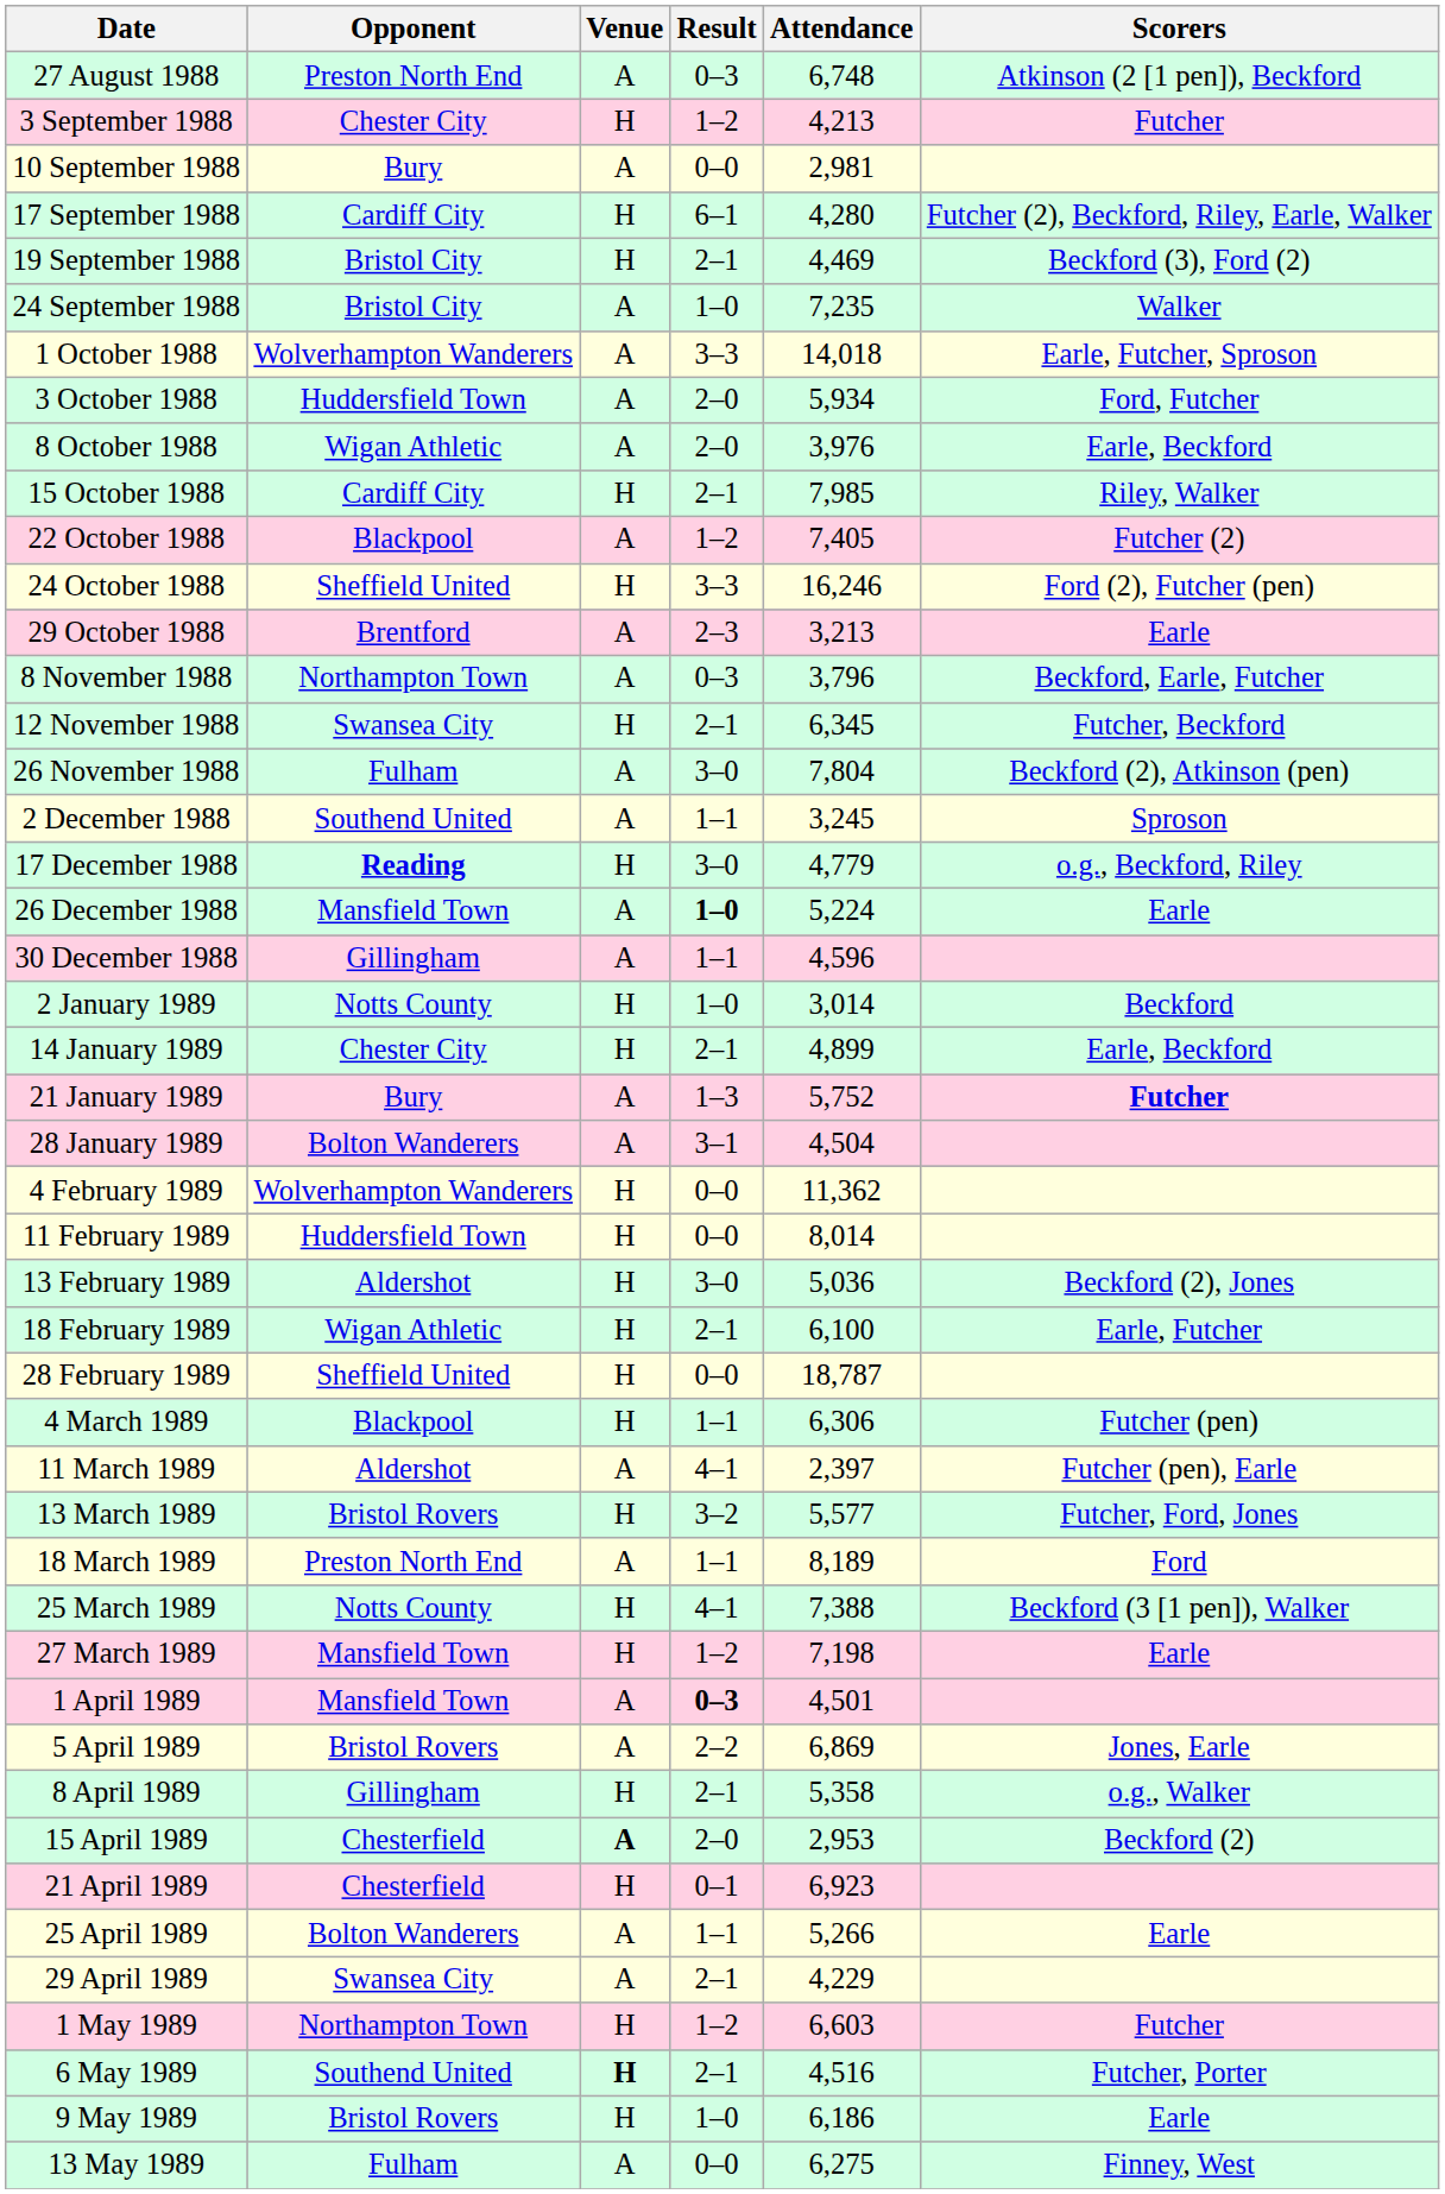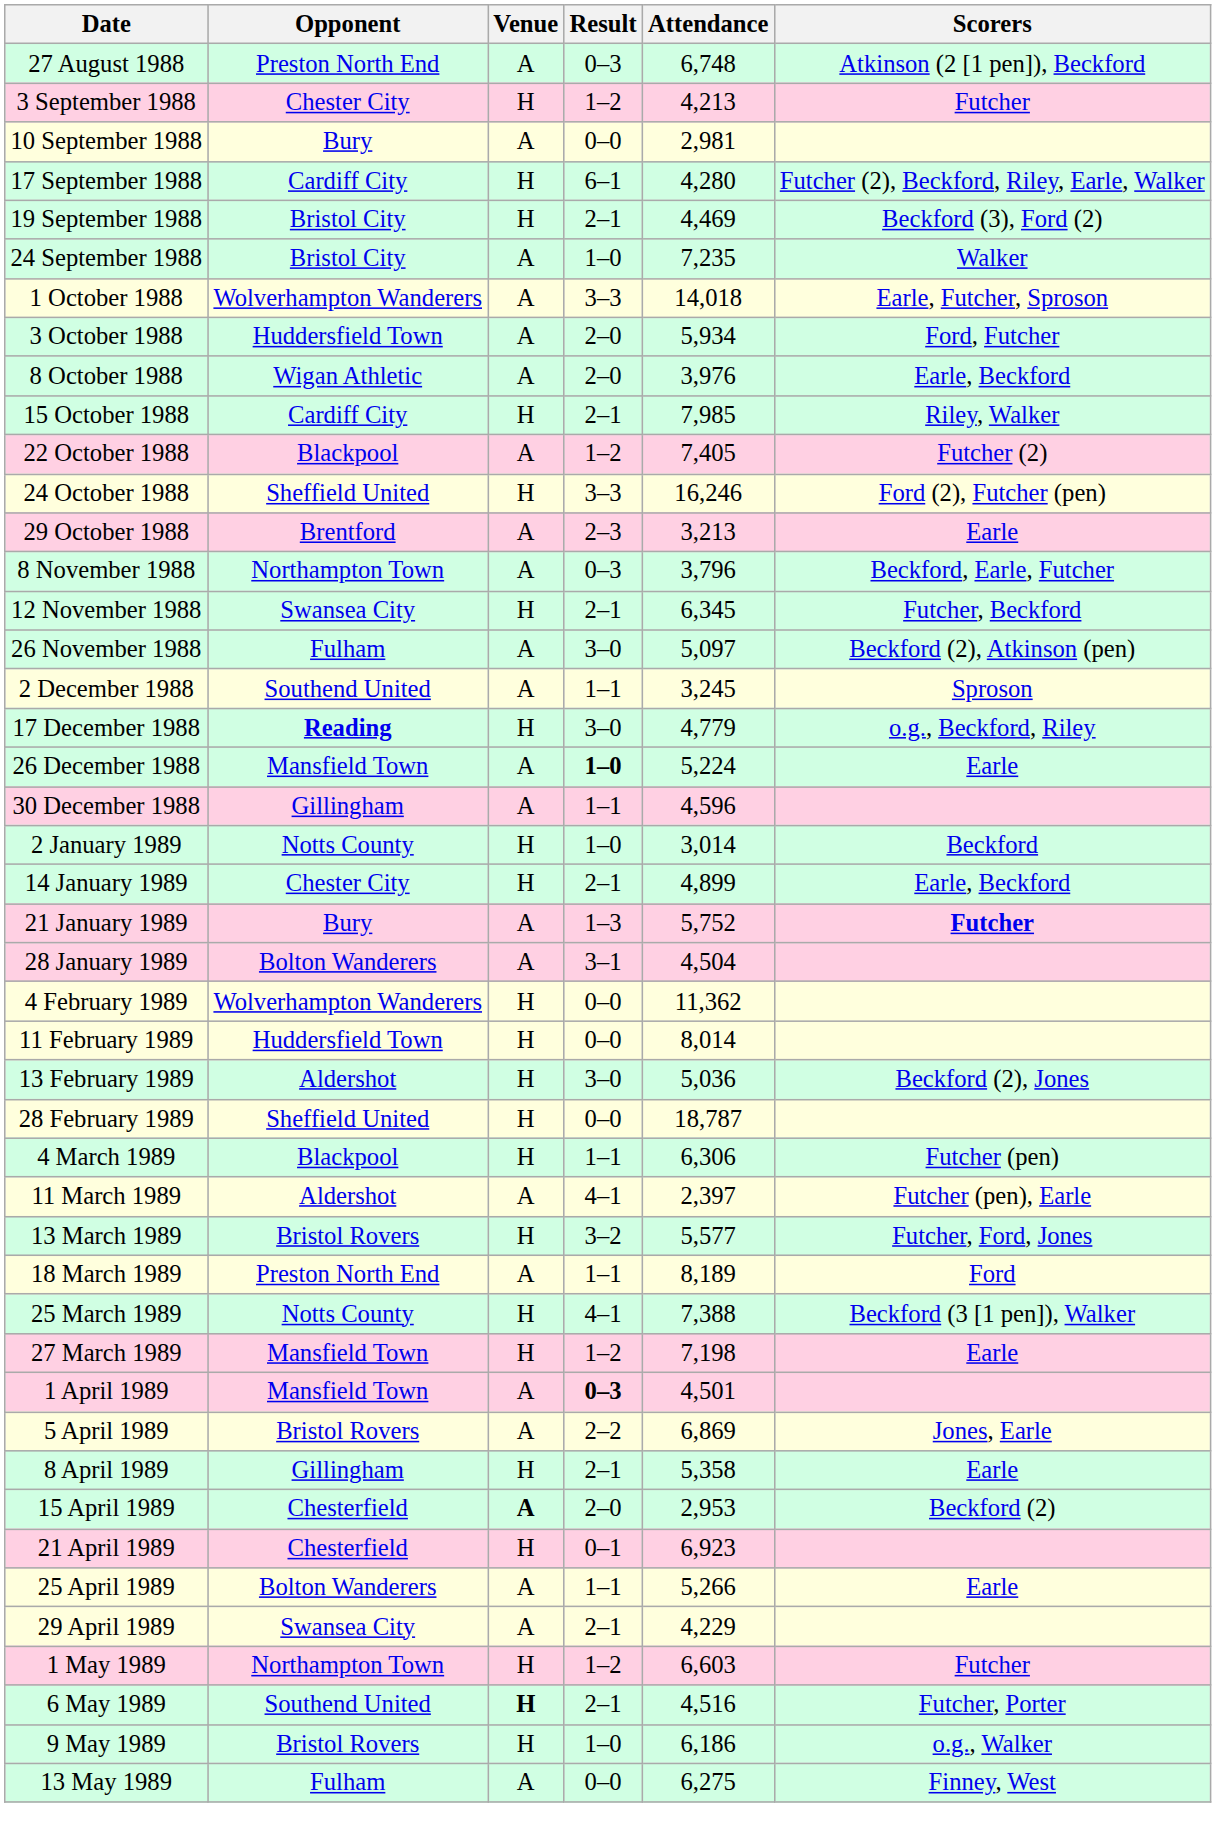 <table class="wikitable sortable" style="font-size:100%; text-align:center">
 <tr>
 <th>Date</th>
 <th>Opponent</th>
 <th>Venue</th>
 <th>Result</th>
 <th>Attendance</th>
 <th>Scorers</th>
 </tr>
 <tr style="background-color: #d0ffe3;">
 <td>27 August 1988</td>
 <td><a href='#'>Preston North End</a></td>
 <td>A</td>
 <td>0–3</td>
 <td>6,748</td>
 <td><a href='#'>Atkinson</a> (2 [1 pen]), <a href='#'>Beckford</a></td>
 </tr>
 <tr style="background-color: #ffd0e3;">
 <td>3 September 1988</td>
 <td><a href='#'>Chester City</a></td>
 <td>H</td>
 <td>1–2</td>
 <td>4,213</td>
 <td><a href='#'>Futcher</a></td>
 </tr>
 <tr style="background-color: #ffffdd;">
 <td>10 September 1988</td>
 <td><a href='#'>Bury</a></td>
 <td>A</td>
 <td>0–0</td>
 <td>2,981</td>
 <td></td>
 </tr>
 <tr style="background-color: #d0ffe3;">
 <td>17 September 1988</td>
 <td><a href='#'>Cardiff City</a></td>
 <td>H</td>
 <td>6–1</td>
 <td>4,280</td>
 <td><a href='#'>Futcher</a> (2), <a href='#'>Beckford</a>, <a href='#'>Riley</a>, <a href='#'>Earle</a>, <a href='#'>Walker</a></td>
 </tr>
 <tr style="background-color: #d0ffe3;">
 <td>19 September 1988</td>
 <td><a href='#'>Bristol City</a></td>
 <td>H</td>
 <td>2–1</td>
 <td>4,469</td>
 <td><a href='#'>Beckford</a> (3), <a href='#'>Ford</a> (2)</td>
 </tr>
 <tr style="background-color: #d0ffe3;">
 <td>24 September 1988</td>
 <td><a href='#'>Bristol City</a></td>
 <td>A</td>
 <td>1–0</td>
 <td>7,235</td>
 <td><a href='#'>Walker</a></td>
 </tr>
 <tr style="background-color: #ffffdd;">
 <td>1 October 1988</td>
 <td><a href='#'>Wolverhampton Wanderers</a></td>
 <td>A</td>
 <td>3–3</td>
 <td>14,018</td>
 <td><a href='#'>Earle</a>, <a href='#'>Futcher</a>, <a href='#'>Sproson</a></td>
 </tr>
 <tr style="background-color: #d0ffe3;">
 <td>3 October 1988</td>
 <td><a href='#'>Huddersfield Town</a></td>
 <td>A</td>
 <td>2–0</td>
 <td>5,934</td>
 <td><a href='#'>Ford</a>, <a href='#'>Futcher</a></td>
 </tr>
 <tr style="background-color: #d0ffe3;">
 <td>8 October 1988</td>
 <td><a href='#'>Wigan Athletic</a></td>
 <td>A</td>
 <td>2–0</td>
 <td>3,976</td>
 <td><a href='#'>Earle</a>, <a href='#'>Beckford</a></td>
 </tr>
 <tr style="background-color: #d0ffe3;">
 <td>15 October 1988</td>
 <td><a href='#'>Cardiff City</a></td>
 <td>H</td>
 <td>2–1</td>
 <td>7,985</td>
 <td><a href='#'>Riley</a>, <a href='#'>Walker</a></td>
 </tr>
 <tr style="background-color: #ffd0e3;">
 <td>22 October 1988</td>
 <td><a href='#'>Blackpool</a></td>
 <td>A</td>
 <td>1–2</td>
 <td>7,405</td>
 <td><a href='#'>Futcher</a> (2)</td>
 </tr>
 <tr style="background-color: #ffffdd;">
 <td>24 October 1988</td>
 <td><a href='#'>Sheffield United</a></td>
 <td>H</td>
 <td>3–3</td>
 <td>16,246</td>
 <td><a href='#'>Ford</a> (2), <a href='#'>Futcher</a> (pen)</td>
 </tr>
 <tr style="background-color: #ffd0e3;">
 <td>29 October 1988</td>
 <td><a href='#'>Brentford</a></td>
 <td>A</td>
 <td>2–3</td>
 <td>3,213</td>
 <td><a href='#'>Earle</a></td>
 </tr>
 <tr style="background-color: #d0ffe3;">
 <td>8 November 1988</td>
 <td><a href='#'>Northampton Town</a></td>
 <td>A</td>
 <td>0–3</td>
 <td>3,796</td>
 <td><a href='#'>Beckford</a>, <a href='#'>Earle</a>, <a href='#'>Futcher</a></td>
 </tr>
 <tr style="background-color: #d0ffe3;">
 <td>12 November 1988</td>
 <td><a href='#'>Swansea City</a></td>
 <td>H</td>
 <td>2–1</td>
 <td>6,345</td>
 <td><a href='#'>Futcher</a>, <a href='#'>Beckford</a></td>
 </tr>
 <tr style="background-color: #d0ffe3;">
 <td>26 November 1988</td>
 <td><a href='#'>Fulham</a></td>
 <td>A</td>
 <td>3–0</td>
-<td>7,804</td>
+<td>5,097</td>
 <td><a href='#'>Beckford</a> (2), <a href='#'>Atkinson</a> (pen)</td>
 </tr>
 <tr style="background-color: #ffffdd;">
 <td>2 December 1988</td>
 <td><a href='#'>Southend United</a></td>
 <td>A</td>
 <td>1–1</td>
 <td>3,245</td>
 <td><a href='#'>Sproson</a></td>
 </tr>
 <tr style="background-color: #d0ffe3;">
 <td>17 December 1988</td>
 <td><strong><a href='#'>Reading</a></strong></td>
 <td>H</td>
 <td>3–0</td>
 <td>4,779</td>
 <td><a href='#'>o.g.</a>, <a href='#'>Beckford</a>, <a href='#'>Riley</a></td>
 </tr>
 <tr style="background-color: #d0ffe3;">
 <td>26 December 1988</td>
 <td><a href='#'>Mansfield Town</a></td>
 <td>A</td>
 <td><strong>1–0</strong></td>
 <td>5,224</td>
 <td><a href='#'>Earle</a></td>
 </tr>
 <tr style="background-color: #ffd0e3;">
 <td>30 December 1988</td>
 <td><a href='#'>Gillingham</a></td>
 <td>A</td>
 <td>1–1</td>
 <td>4,596</td>
 <td></td>
 </tr>
 <tr style="background-color: #d0ffe3;">
 <td>2 January 1989</td>
 <td><a href='#'>Notts County</a></td>
 <td>H</td>
 <td>1–0</td>
 <td>3,014</td>
 <td><a href='#'>Beckford</a></td>
 </tr>
 <tr style="background-color: #d0ffe3;">
 <td>14 January 1989</td>
 <td><a href='#'>Chester City</a></td>
 <td>H</td>
 <td>2–1</td>
 <td>4,899</td>
 <td><a href='#'>Earle</a>, <a href='#'>Beckford</a></td>
 </tr>
 <tr style="background-color: #ffd0e3;">
 <td>21 January 1989</td>
 <td><a href='#'>Bury</a></td>
 <td>A</td>
 <td>1–3</td>
 <td>5,752</td>
 <td><strong><a href='#'>Futcher</a></strong></td>
 </tr>
 <tr style="background-color: #ffd0e3;">
 <td>28 January 1989</td>
 <td><a href='#'>Bolton Wanderers</a></td>
 <td>A</td>
 <td>3–1</td>
 <td>4,504</td>
 <td></td>
 </tr>
 <tr style="background-color: #ffffdd;">
 <td>4 February 1989</td>
 <td><a href='#'>Wolverhampton Wanderers</a></td>
 <td>H</td>
 <td>0–0</td>
 <td>11,362</td>
 <td></td>
 </tr>
 <tr style="background-color: #ffffdd;">
 <td>11 February 1989</td>
 <td><a href='#'>Huddersfield Town</a></td>
 <td>H</td>
 <td>0–0</td>
 <td>8,014</td>
 <td></td>
 </tr>
 <tr style="background-color: #d0ffe3;">
 <td>13 February 1989</td>
 <td><a href='#'>Aldershot</a></td>
 <td>H</td>
 <td>3–0</td>
 <td>5,036</td>
 <td><a href='#'>Beckford</a> (2), <a href='#'>Jones</a></td>
 </tr>
-<tr style="background-color: #d0ffe3;">
-<td>18 February 1989</td>
-<td><a href='#'>Wigan Athletic</a></td>
-<td>H</td>
-<td>2–1</td>
-<td>6,100</td>
-<td><a href='#'>Earle</a>, <a href='#'>Futcher</a></td>
-</tr>
 <tr style="background-color: #ffffdd;">
 <td>28 February 1989</td>
 <td><a href='#'>Sheffield United</a></td>
 <td>H</td>
 <td>0–0</td>
 <td>18,787</td>
 <td></td>
 </tr>
 <tr style="background-color: #d0ffe3;">
 <td>4 March 1989</td>
 <td><a href='#'>Blackpool</a></td>
 <td>H</td>
 <td>1–1</td>
 <td>6,306</td>
 <td><a href='#'>Futcher</a> (pen)</td>
 </tr>
 <tr style="background-color: #ffffdd;">
 <td>11 March 1989</td>
 <td><a href='#'>Aldershot</a></td>
 <td>A</td>
 <td>4–1</td>
 <td>2,397</td>
 <td><a href='#'>Futcher</a> (pen), <a href='#'>Earle</a></td>
 </tr>
 <tr style="background-color: #d0ffe3;">
 <td>13 March 1989</td>
 <td><a href='#'>Bristol Rovers</a></td>
 <td>H</td>
 <td>3–2</td>
 <td>5,577</td>
 <td><a href='#'>Futcher</a>, <a href='#'>Ford</a>, <a href='#'>Jones</a></td>
 </tr>
 <tr style="background-color: #ffffdd;">
 <td>18 March 1989</td>
 <td><a href='#'>Preston North End</a></td>
 <td>A</td>
 <td>1–1</td>
 <td>8,189</td>
 <td><a href='#'>Ford</a></td>
 </tr>
 <tr style="background-color: #d0ffe3;">
 <td>25 March 1989</td>
 <td><a href='#'>Notts County</a></td>
 <td>H</td>
 <td>4–1</td>
 <td>7,388</td>
 <td><a href='#'>Beckford</a> (3 [1 pen]), <a href='#'>Walker</a></td>
 </tr>
 <tr style="background-color: #ffd0e3;">
 <td>27 March 1989</td>
 <td><a href='#'>Mansfield Town</a></td>
 <td>H</td>
 <td>1–2</td>
 <td>7,198</td>
 <td><a href='#'>Earle</a></td>
 </tr>
 <tr style="background-color: #ffd0e3;">
 <td>1 April 1989</td>
 <td><a href='#'>Mansfield Town</a></td>
 <td>A</td>
 <td><strong>0–3</strong></td>
 <td>4,501</td>
 <td></td>
 </tr>
 <tr style="background-color: #ffffdd;">
 <td>5 April 1989</td>
 <td><a href='#'>Bristol Rovers</a></td>
 <td>A</td>
 <td>2–2</td>
 <td>6,869</td>
 <td><a href='#'>Jones</a>, <a href='#'>Earle</a></td>
 </tr>
 <tr style="background-color: #d0ffe3;">
 <td>8 April 1989</td>
 <td><a href='#'>Gillingham</a></td>
 <td>H</td>
 <td>2–1</td>
 <td>5,358</td>
-<td><a href='#'>o.g.</a>, <a href='#'>Walker</a></td>
+<td><a href='#'>Earle</a></td>
 </tr>
 <tr style="background-color: #d0ffe3;">
 <td>15 April 1989</td>
 <td><a href='#'>Chesterfield</a></td>
 <td><strong>A</strong></td>
 <td>2–0</td>
 <td>2,953</td>
 <td><a href='#'>Beckford</a> (2)</td>
 </tr>
 <tr style="background-color: #ffd0e3;">
 <td>21 April 1989</td>
 <td><a href='#'>Chesterfield</a></td>
 <td>H</td>
 <td>0–1</td>
 <td>6,923</td>
 <td></td>
 </tr>
 <tr style="background-color: #ffffdd;">
 <td>25 April 1989</td>
 <td><a href='#'>Bolton Wanderers</a></td>
 <td>A</td>
 <td>1–1</td>
 <td>5,266</td>
 <td><a href='#'>Earle</a></td>
 </tr>
 <tr style="background-color: #ffffdd;">
 <td>29 April 1989</td>
 <td><a href='#'>Swansea City</a></td>
 <td>A</td>
 <td>2–1</td>
 <td>4,229</td>
 <td></td>
 </tr>
 <tr style="background-color: #ffd0e3;">
 <td>1 May 1989</td>
 <td><a href='#'>Northampton Town</a></td>
 <td>H</td>
 <td>1–2</td>
 <td>6,603</td>
 <td><a href='#'>Futcher</a></td>
 </tr>
 <tr style="background-color: #d0ffe3;">
 <td>6 May 1989</td>
 <td><a href='#'>Southend United</a></td>
 <td><strong>H</strong></td>
 <td>2–1</td>
 <td>4,516</td>
 <td><a href='#'>Futcher</a>, <a href='#'>Porter</a></td>
 </tr>
 <tr style="background-color: #d0ffe3;">
 <td>9 May 1989</td>
 <td><a href='#'>Bristol Rovers</a></td>
 <td>H</td>
 <td>1–0</td>
 <td>6,186</td>
-<td><a href='#'>Earle</a></td>
+<td><a href='#'>o.g.</a>, <a href='#'>Walker</a></td>
 </tr>
 <tr style="background-color: #d0ffe3;">
 <td>13 May 1989</td>
 <td><a href='#'>Fulham</a></td>
 <td>A</td>
 <td>0–0</td>
 <td>6,275</td>
 <td><a href='#'>Finney</a>, <a href='#'>West</a></td>
 </tr>
 </table>
